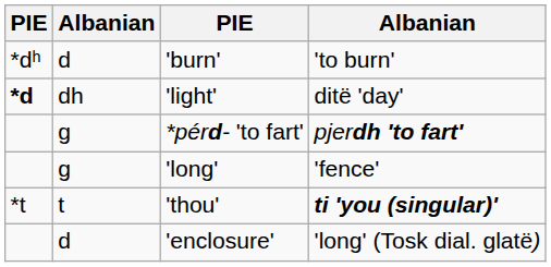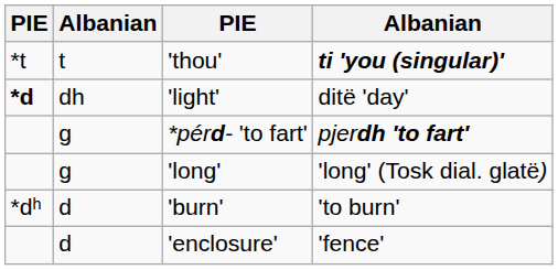 <table class="wikitable">
 <tr>
 <th>PIE</th>
 <th>Albanian</th>
 <th>PIE</th>
 <th>Albanian</th>
 </tr>
 <tr>
-<td>*dʰ</td>
-<td>d</td>
-<td> 'burn'</td>
-<td> 'to burn'</td>
+<td>*t</td>
+<td>t</td>
+<td> 'thou'</td>
+<td><strong><em>t<strong>i<em> 'you (singular)'</td>
 </tr>
 <tr>
 <td><strong>*d</strong></td>
 <td>dh</td>
 <td> 'light'</td>
 <td></em></strong>d</strong>itë</em> 'day'</td>
 </tr>
 <tr>
 <td></td>
 <td>g</td>
 <td><em>*pér<strong>d</strong>-</em> 'to fart'</td>
 <td><em>pjer<strong>dh<strong><em> 'to fart'</td>
 </tr>
 <tr>
 <td></td>
 <td>g</td>
 <td> 'long'</td>
-<td> 'fence'</td>
+<td> 'long' (Tosk dial. </em>glatë<em>)</td>
 </tr>
 <tr>
-<td>*t</td>
-<td>t</td>
-<td> 'thou'</td>
-<td><strong><em>t<strong>i<em> 'you (singular)'</td>
+<td>*dʰ</td>
+<td>d</td>
+<td> 'burn'</td>
+<td> 'to burn'</td>
 </tr>
 <tr>
 <td></td>
 <td>d</td>
 <td> 'enclosure'</td>
-<td> 'long' (Tosk dial. </em>glatë<em>)</td>
+<td> 'fence'</td>
 </tr>
 </table>
